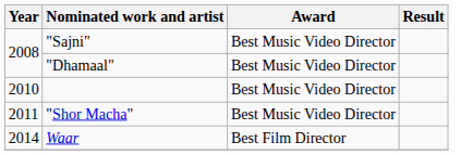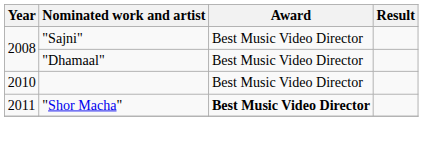 <table class="wikitable">
 <tr>
 <th>Year</th>
 <th>Nominated work and artist</th>
 <th>Award</th>
 <th>Result</th>
 </tr>
 <tr>
 <td rowspan="2">2008</td>
 <td>"Sajni"</td>
 <td>Best Music Video Director</td>
 <td></td>
 </tr>
 <tr>
 <td>"Dhamaal"</td>
 <td>Best Music Video Director</td>
 <td></td>
 </tr>
 <tr>
 <td>2010</td>
 <td></td>
 <td>Best Music Video Director</td>
 <td></td>
 </tr>
 <tr>
 <td>2011</td>
 <td>"<a href='#'>Shor Macha</a>"</td>
-<td>Best Music Video Director</td>
-<td></td>
-</tr>
-<tr>
-<td>2014</td>
-<td><em><a href='#'>Waar</a></em></td>
-<td>Best Film Director</td>
+<td><strong>Best Music Video Director</strong></td>
 <td></td>
 </tr>
 <tr>
 </tr>
 </table>
